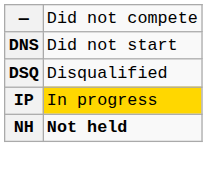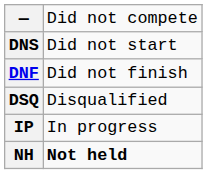 <table class="wikitable">
 <tr>
 <th scope="row">—</th>
 <td>Did not compete</td>
 </tr>
 <tr>
 <th scope="row">DNS</th>
 <td>Did not start</td>
 </tr>
 <tr>
+<th scope="row"><a href='#'>DNF</a></th>
+<td>Did not finish</td>
+</tr>
+<tr>
 <th scope="row">DSQ</th>
 <td>Disqualified</td>
 </tr>
 <tr>
 <th scope="row">IP</th>
-<td style="background: gold;">In progress</td>
+<td>In progress</td>
 </tr>
 <tr>
 <th scope="row">NH</th>
 <td><strong>Not held</strong></td>
 </tr>
 </table>
